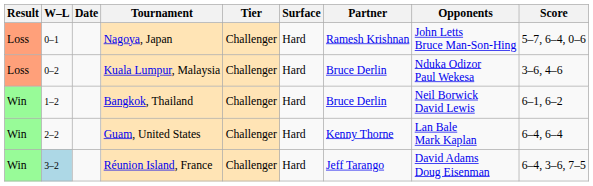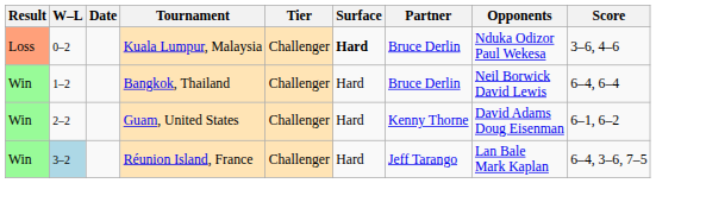 <table class="sortable wikitable">
 <tr>
 <th>Result</th>
 <th class="unsortable">W–L</th>
 <th>Date</th>
 <th>Tournament</th>
 <th>Tier</th>
 <th>Surface</th>
 <th>Partner</th>
 <th>Opponents</th>
 <th class="unsortable">Score</th>
 </tr>
 <tr>
 <td style="background:#ffa07a;">Loss</td>
-<td><small>0–1</small></td>
-<td></td>
-<td style="background:moccasin;"><a href='#'>Nagoya</a>, Japan</td>
-<td style="background:moccasin;">Challenger</td>
-<td>Hard</td>
-<td> <a href='#'>Ramesh Krishnan</a></td>
-<td> <a href='#'>John Letts</a> <br>  <a href='#'>Bruce Man-Son-Hing</a></td>
-<td>5–7, 6–4, 0–6</td>
-</tr>
-<tr>
-<td style="background:#ffa07a;">Loss</td>
 <td><small>0–2</small></td>
 <td></td>
 <td style="background:moccasin;"><a href='#'>Kuala Lumpur</a>, Malaysia</td>
 <td style="background:moccasin;">Challenger</td>
-<td>Hard</td>
+<td><strong>Hard</strong></td>
 <td> <a href='#'>Bruce Derlin</a></td>
 <td> <a href='#'>Nduka Odizor</a> <br>  <a href='#'>Paul Wekesa</a></td>
 <td>3–6, 4–6</td>
 </tr>
 <tr>
 <td style="background:#98fb98;">Win</td>
 <td><small>1–2</small></td>
 <td></td>
 <td style="background:moccasin;"><a href='#'>Bangkok</a>, Thailand</td>
 <td style="background:moccasin;">Challenger</td>
 <td>Hard</td>
 <td> <a href='#'>Bruce Derlin</a></td>
 <td> <a href='#'>Neil Borwick</a> <br>  <a href='#'>David Lewis</a></td>
-<td>6–1, 6–2</td>
+<td>6–4, 6–4</td>
 </tr>
 <tr>
 <td style="background:#98fb98;">Win</td>
 <td><small>2–2</small></td>
 <td></td>
 <td style="background:moccasin;"><a href='#'>Guam</a>, United States</td>
 <td style="background:moccasin;">Challenger</td>
 <td>Hard</td>
 <td> <a href='#'>Kenny Thorne</a></td>
-<td> <a href='#'>Lan Bale</a> <br>  <a href='#'>Mark Kaplan</a></td>
-<td>6–4, 6–4</td>
+<td> <a href='#'>David Adams</a> <br>  <a href='#'>Doug Eisenman</a></td>
+<td>6–1, 6–2</td>
 </tr>
 <tr>
 <td style="background:#98fb98;">Win</td>
 <td style="background: lightblue;"><small>3–2</small></td>
 <td></td>
 <td style="background:moccasin;"><a href='#'>Réunion Island</a>, France</td>
 <td style="background:moccasin;">Challenger</td>
 <td>Hard</td>
 <td> <a href='#'>Jeff Tarango</a></td>
-<td> <a href='#'>David Adams</a> <br>  <a href='#'>Doug Eisenman</a></td>
+<td> <a href='#'>Lan Bale</a> <br>  <a href='#'>Mark Kaplan</a></td>
 <td>6–4, 3–6, 7–5</td>
 </tr>
 </table>
